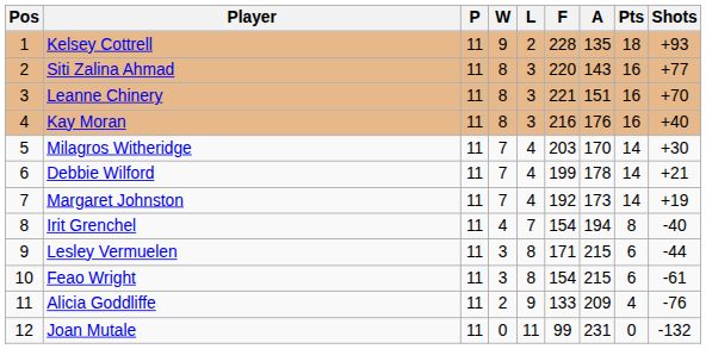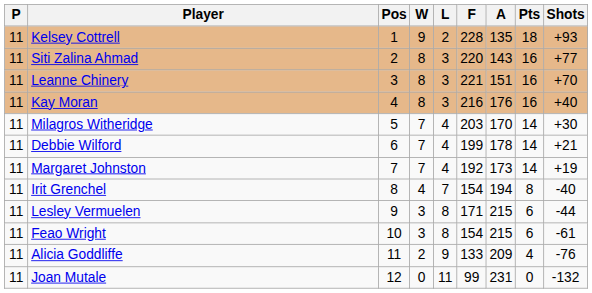 <table class="wikitable" style="font-size: 100%">
 <tr>
+<th width=20>P</th>
+<th width=400>Player</th>
 <th width=20>Pos</th>
-<th width=400>Player</th>
-<th width=20>P</th>
 <th width=20>W</th>
 <th width=20>L</th>
 <th width=20>F</th>
 <th width=20>A</th>
 <th width=20>Pts</th>
 <th width=20>Shots</th>
 </tr>
 <tr align=center style="background: #E6B88A;">
+<td>11</td>
+<td align="left"> <a href='#'>Kelsey Cottrell</a></td>
 <td>1</td>
-<td align="left"> <a href='#'>Kelsey Cottrell</a></td>
-<td>11</td>
 <td>9</td>
 <td>2</td>
 <td>228</td>
 <td>135</td>
 <td>18</td>
 <td>+93</td>
 </tr>
 <tr align=center style="background: #E6B88A;">
+<td>11</td>
+<td align="left"> <a href='#'>Siti Zalina Ahmad</a></td>
 <td>2</td>
-<td align="left"> <a href='#'>Siti Zalina Ahmad</a></td>
-<td>11</td>
 <td>8</td>
 <td>3</td>
 <td>220</td>
 <td>143</td>
 <td>16</td>
 <td>+77</td>
 </tr>
 <tr align=center style="background: #E6B88A;">
+<td>11</td>
+<td align="left"> <a href='#'>Leanne Chinery</a></td>
 <td>3</td>
-<td align="left"> <a href='#'>Leanne Chinery</a></td>
-<td>11</td>
 <td>8</td>
 <td>3</td>
 <td>221</td>
 <td>151</td>
 <td>16</td>
 <td>+70</td>
 </tr>
 <tr align=center style="background: #E6B88A;">
+<td>11</td>
+<td align="left"> <a href='#'>Kay Moran</a></td>
 <td>4</td>
-<td align="left"> <a href='#'>Kay Moran</a></td>
-<td>11</td>
 <td>8</td>
 <td>3</td>
 <td>216</td>
 <td>176</td>
 <td>16</td>
 <td>+40</td>
 </tr>
 <tr align=center>
+<td>11</td>
+<td align="left"> <a href='#'>Milagros Witheridge</a></td>
 <td>5</td>
-<td align="left"> <a href='#'>Milagros Witheridge</a></td>
-<td>11</td>
 <td>7</td>
 <td>4</td>
 <td>203</td>
 <td>170</td>
 <td>14</td>
 <td>+30</td>
 </tr>
 <tr align=center>
+<td>11</td>
+<td align="left"> <a href='#'>Debbie Wilford</a></td>
 <td>6</td>
-<td align="left"> <a href='#'>Debbie Wilford</a></td>
-<td>11</td>
 <td>7</td>
 <td>4</td>
 <td>199</td>
 <td>178</td>
 <td>14</td>
 <td>+21</td>
 </tr>
 <tr align=center>
+<td>11</td>
+<td align="left"> <a href='#'>Margaret Johnston</a></td>
 <td>7</td>
-<td align="left"> <a href='#'>Margaret Johnston</a></td>
-<td>11</td>
 <td>7</td>
 <td>4</td>
 <td>192</td>
 <td>173</td>
 <td>14</td>
 <td>+19</td>
 </tr>
 <tr align=center>
+<td>11</td>
+<td align="left"> <a href='#'>Irit Grenchel</a></td>
 <td>8</td>
-<td align="left"> <a href='#'>Irit Grenchel</a></td>
-<td>11</td>
 <td>4</td>
 <td>7</td>
 <td>154</td>
 <td>194</td>
 <td>8</td>
 <td>-40</td>
 </tr>
 <tr align=center>
+<td>11</td>
+<td align="left"> <a href='#'>Lesley Vermuelen</a></td>
 <td>9</td>
-<td align="left"> <a href='#'>Lesley Vermuelen</a></td>
-<td>11</td>
 <td>3</td>
 <td>8</td>
 <td>171</td>
 <td>215</td>
 <td>6</td>
 <td>-44</td>
 </tr>
 <tr align=center>
+<td>11</td>
+<td align="left"> <a href='#'>Feao Wright</a></td>
 <td>10</td>
-<td align="left"> <a href='#'>Feao Wright</a></td>
-<td>11</td>
 <td>3</td>
 <td>8</td>
 <td>154</td>
 <td>215</td>
 <td>6</td>
 <td>-61</td>
 </tr>
 <tr align=center>
 <td>11</td>
 <td align="left"> <a href='#'>Alicia Goddliffe</a></td>
 <td>11</td>
 <td>2</td>
 <td>9</td>
 <td>133</td>
 <td>209</td>
 <td>4</td>
 <td>-76</td>
 </tr>
 <tr align=center>
+<td>11</td>
+<td align="left"> <a href='#'>Joan Mutale</a></td>
 <td>12</td>
-<td align="left"> <a href='#'>Joan Mutale</a></td>
-<td>11</td>
 <td>0</td>
 <td>11</td>
 <td>99</td>
 <td>231</td>
 <td>0</td>
 <td>-132</td>
 </tr>
 </table>
